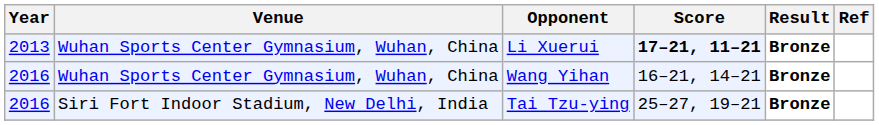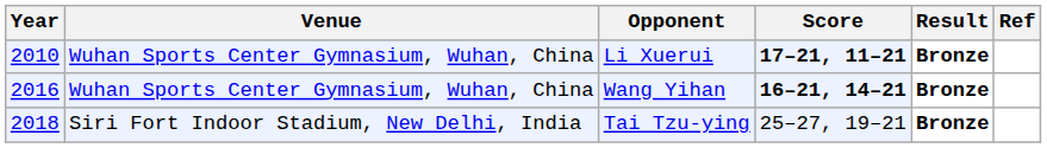 <table class="sortable wikitable" style="font-size: 90%">
 <tr>
 <th>Year</th>
 <th>Venue</th>
 <th>Opponent</th>
 <th>Score</th>
 <th>Result</th>
 <th>Ref</th>
 </tr>
 <tr style="background:#ECF2FF">
-<td align="center"><a href='#'>2013</a></td>
+<td align="center"><a href='#'>2010</a></td>
 <td align="left"><a href='#'>Wuhan Sports Center Gymnasium</a>, <a href='#'>Wuhan</a>, China</td>
 <td align="left"> <a href='#'>Li Xuerui</a></td>
 <td align="left"><strong>17–21, 11–21</strong></td>
 <td style="text-align:left; background:white"> <strong>Bronze</strong></td>
 <td style="text-align:center; background:white"></td>
 </tr>
 <tr style="background:#ECF2FF">
 <td align="center"><a href='#'>2016</a></td>
 <td align="left"><a href='#'>Wuhan Sports Center Gymnasium</a>, <a href='#'>Wuhan</a>, China</td>
 <td align="left"> <a href='#'>Wang Yihan</a></td>
-<td align="left">16–21, 14–21</td>
+<td align="left"><strong>16–21, 14–21</strong></td>
 <td style="text-align:left; background:white"> <strong>Bronze</strong></td>
 <td style="text-align:center; background:white"></td>
 </tr>
 <tr style="background:#ECF2FF">
-<td align="center"><a href='#'>2016</a></td>
+<td align="center"><a href='#'>2018</a></td>
 <td align="left">Siri Fort Indoor Stadium, <a href='#'>New Delhi</a>, India</td>
 <td align="left"> <a href='#'>Tai Tzu-ying</a></td>
 <td align="left">25–27, 19–21</td>
 <td style="text-align:left; background:white"> <strong>Bronze</strong></td>
 <td style="text-align:center; background:white"></td>
 </tr>
 </table>
